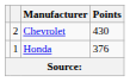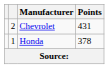 <table class="wikitable" style="font-size: 85%;">
 <tr>
 <th scope="col"></th>
 <th scope="col"></th>
 <th scope="col">Manufacturer</th>
 <th scope="col">Points</th>
 </tr>
 <tr>
 <td align="left"></td>
 <td align="center">2</td>
 <td><a href='#'>Chevrolet</a></td>
-<td>430</td>
+<td>431</td>
 </tr>
 <tr>
 <td align="left"></td>
 <td align="center">1</td>
 <td><a href='#'>Honda</a></td>
-<td>376</td>
+<td>378</td>
 </tr>
 <tr>
 <th colspan=4>Source:</th>
 </tr>
 </table>
